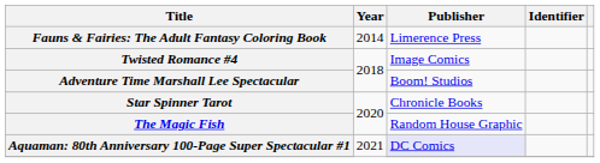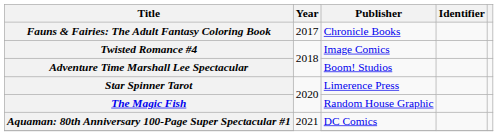 <table class= "wikitable plainrowheaders sortable">
 <tr>
 <th scope="col">Title</th>
 <th scope="col">Year</th>
 <th scope="col">Publisher</th>
 <th scope="col">Identifier</th>
 <th scope="col" class="unsortable"></th>
 </tr>
 <tr>
 <th scope="row"><em>Fauns & Fairies: The Adult Fantasy Coloring Book</em></th>
-<td style="text-align:center;">2014</td>
-<td><a href='#'>Limerence Press</a></td>
+<td style="text-align:center;">2017</td>
+<td><a href='#'>Chronicle Books</a></td>
 <td></td>
 <td style="text-align:center;"></td>
 </tr>
 <tr>
 <th scope="row"><em>Twisted Romance #4</em></th>
 <td style="text-align:center;" rowspan="2">2018</td>
 <td><a href='#'>Image Comics</a></td>
 <td></td>
 <td style="text-align:center;"></td>
 </tr>
 <tr>
 <th scope="row"><em>Adventure Time Marshall Lee Spectacular</em></th>
 <td><a href='#'>Boom! Studios</a></td>
 <td></td>
 <td style="text-align:center;"></td>
 </tr>
 <tr>
 <th scope="row"><em>Star Spinner Tarot</em></th>
 <td style="text-align:center;" rowspan="2">2020</td>
-<td><a href='#'>Chronicle Books</a></td>
+<td><a href='#'>Limerence Press</a></td>
 <td></td>
 <td style="text-align:center;"></td>
 </tr>
 <tr>
 <th scope="row"><em><a href='#'>The Magic Fish</a></em></th>
 <td><a href='#'>Random House Graphic</a></td>
 <td></td>
 <td style="text-align:center;"></td>
 </tr>
 <tr>
 <th scope="row"><em>Aquaman: 80th Anniversary 100-Page Super Spectacular #1</em></th>
 <td style="text-align:center;" rowspan="2">2021</td>
-<td style="background: lavender;"><a href='#'>DC Comics</a></td>
+<td><a href='#'>DC Comics</a></td>
 <td></td>
 <td style="text-align:center;"></td>
 </tr>
 <tr>
 </tr>
 </table>
